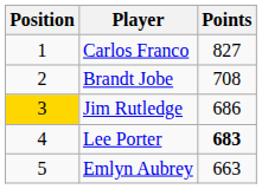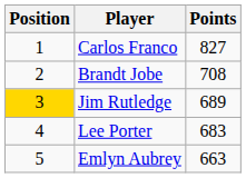 <table class=wikitable>
 <tr>
 <th>Position</th>
 <th>Player</th>
 <th>Points</th>
 </tr>
 <tr>
 <td align=center>1</td>
 <td> <a href='#'>Carlos Franco</a></td>
 <td align=center>827</td>
 </tr>
 <tr>
 <td align=center>2</td>
 <td> <a href='#'>Brandt Jobe</a></td>
 <td align=center>708</td>
 </tr>
 <tr>
 <td align=center style="background: gold;">3</td>
 <td> <a href='#'>Jim Rutledge</a></td>
-<td align=center>686</td>
+<td align=center>689</td>
 </tr>
 <tr>
 <td align=center>4</td>
 <td> <a href='#'>Lee Porter</a></td>
-<td align=center><strong>683</strong></td>
+<td align=center>683</td>
 </tr>
 <tr>
 <td align=center>5</td>
 <td> <a href='#'>Emlyn Aubrey</a></td>
 <td align=center>663</td>
 </tr>
 </table>
